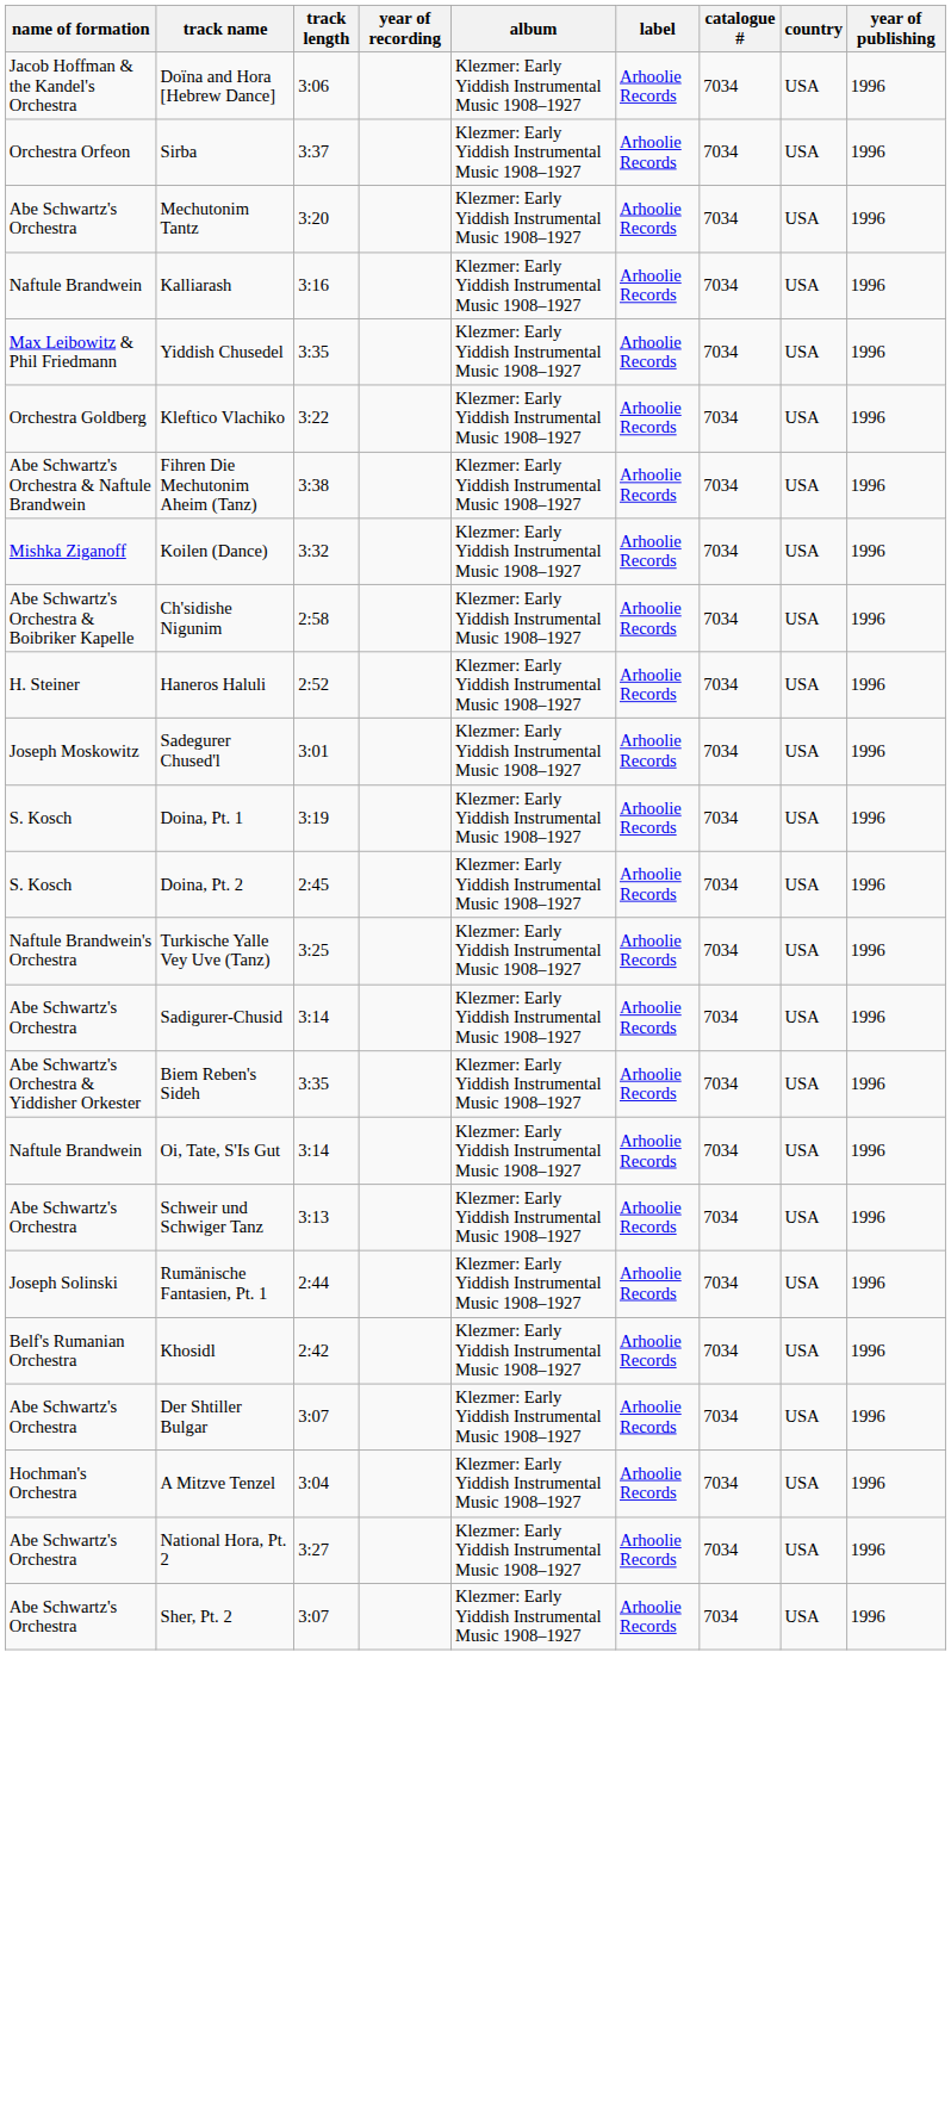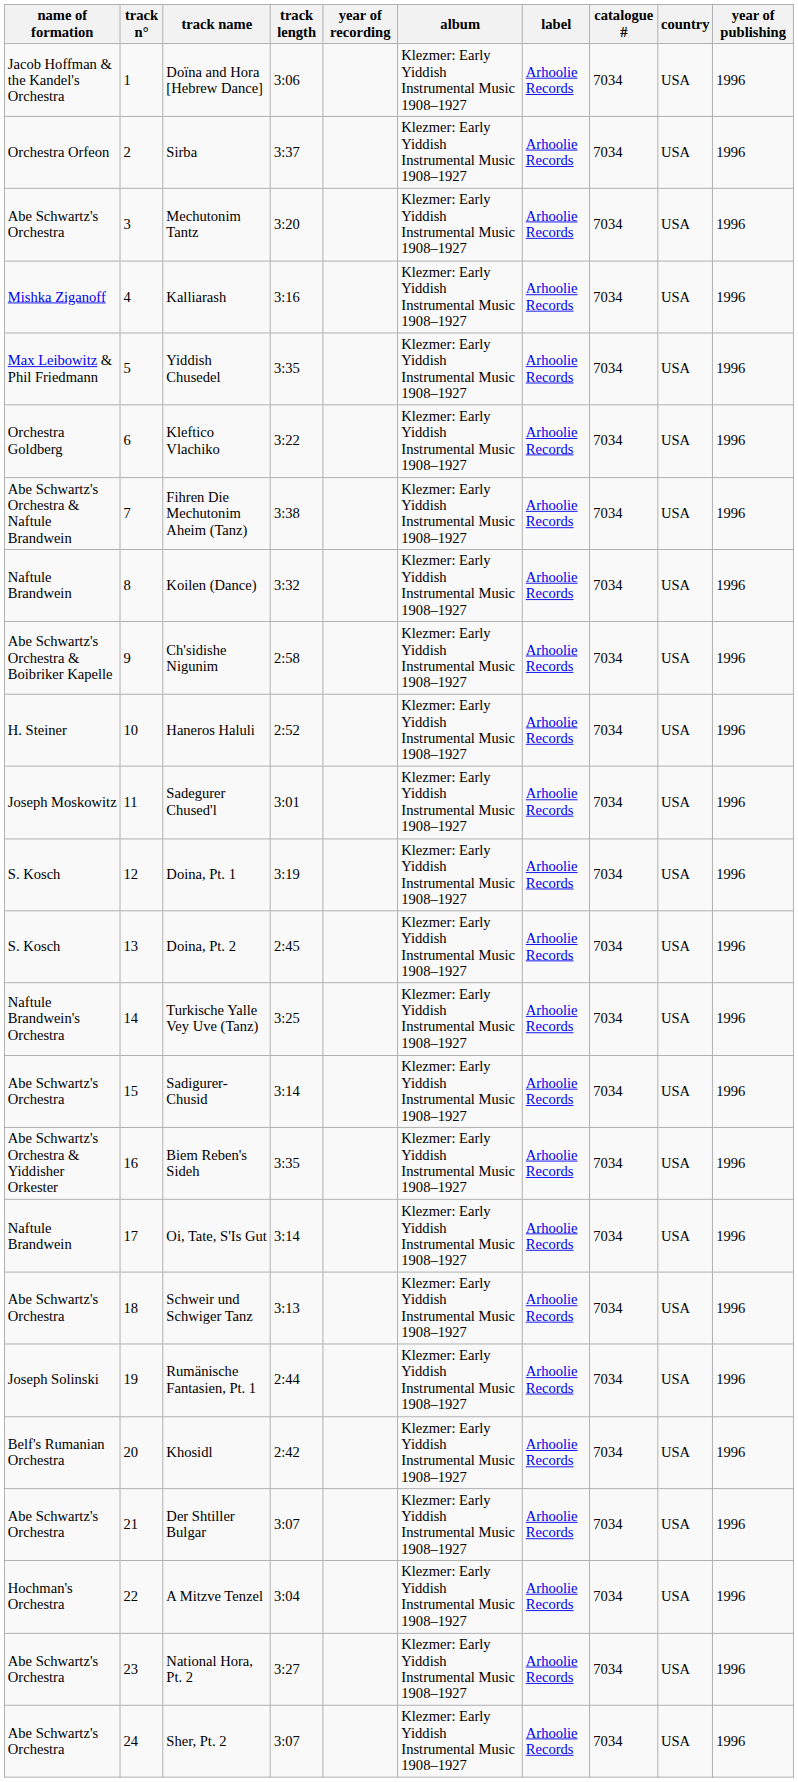 <table class="wikitable">
 <tr>
 <th>name of formation</th>
+<th>track n°</th>
 <th>track name</th>
 <th>track length</th>
 <th>year of recording</th>
 <th>album</th>
 <th>label</th>
 <th>catalogue #</th>
 <th>country</th>
 <th>year of publishing</th>
 </tr>
 <tr>
 <td>Jacob Hoffman & the Kandel's Orchestra</td>
+<td>1</td>
 <td>Doïna and Hora [Hebrew Dance]</td>
 <td>3:06</td>
 <td></td>
 <td>Klezmer: Early Yiddish Instrumental Music 1908–1927</td>
 <td><a href='#'>Arhoolie Records</a></td>
 <td>7034</td>
 <td>USA</td>
 <td>1996</td>
 </tr>
 <tr>
 <td>Orchestra Orfeon</td>
+<td>2</td>
 <td>Sirba</td>
 <td>3:37</td>
 <td></td>
 <td>Klezmer: Early Yiddish Instrumental Music 1908–1927</td>
 <td><a href='#'>Arhoolie Records</a></td>
 <td>7034</td>
 <td>USA</td>
 <td>1996</td>
 </tr>
 <tr>
 <td>Abe Schwartz's Orchestra</td>
+<td>3</td>
 <td>Mechutonim Tantz</td>
 <td>3:20</td>
 <td></td>
 <td>Klezmer: Early Yiddish Instrumental Music 1908–1927</td>
 <td><a href='#'>Arhoolie Records</a></td>
 <td>7034</td>
 <td>USA</td>
 <td>1996</td>
 </tr>
 <tr>
-<td>Naftule Brandwein</td>
+<td><a href='#'>Mishka Ziganoff</a></td>
+<td>4</td>
 <td>Kalliarash</td>
 <td>3:16</td>
 <td></td>
 <td>Klezmer: Early Yiddish Instrumental Music 1908–1927</td>
 <td><a href='#'>Arhoolie Records</a></td>
 <td>7034</td>
 <td>USA</td>
 <td>1996</td>
 </tr>
 <tr>
 <td><a href='#'>Max Leibowitz</a> & Phil Friedmann</td>
+<td>5</td>
 <td>Yiddish Chusedel</td>
 <td>3:35</td>
 <td></td>
 <td>Klezmer: Early Yiddish Instrumental Music 1908–1927</td>
 <td><a href='#'>Arhoolie Records</a></td>
 <td>7034</td>
 <td>USA</td>
 <td>1996</td>
 </tr>
 <tr>
 <td>Orchestra Goldberg</td>
+<td>6</td>
 <td>Kleftico Vlachiko</td>
 <td>3:22</td>
 <td></td>
 <td>Klezmer: Early Yiddish Instrumental Music 1908–1927</td>
 <td><a href='#'>Arhoolie Records</a></td>
 <td>7034</td>
 <td>USA</td>
 <td>1996</td>
 </tr>
 <tr>
 <td>Abe Schwartz's Orchestra & Naftule Brandwein</td>
+<td>7</td>
 <td>Fihren Die Mechutonim Aheim (Tanz)</td>
 <td>3:38</td>
 <td></td>
 <td>Klezmer: Early Yiddish Instrumental Music 1908–1927</td>
 <td><a href='#'>Arhoolie Records</a></td>
 <td>7034</td>
 <td>USA</td>
 <td>1996</td>
 </tr>
 <tr>
-<td><a href='#'>Mishka Ziganoff</a></td>
+<td>Naftule Brandwein</td>
+<td>8</td>
 <td>Koilen (Dance)</td>
 <td>3:32</td>
 <td></td>
 <td>Klezmer: Early Yiddish Instrumental Music 1908–1927</td>
 <td><a href='#'>Arhoolie Records</a></td>
 <td>7034</td>
 <td>USA</td>
 <td>1996</td>
 </tr>
 <tr>
 <td>Abe Schwartz's Orchestra & Boibriker Kapelle</td>
+<td>9</td>
 <td>Ch'sidishe Nigunim</td>
 <td>2:58</td>
 <td></td>
 <td>Klezmer: Early Yiddish Instrumental Music 1908–1927</td>
 <td><a href='#'>Arhoolie Records</a></td>
 <td>7034</td>
 <td>USA</td>
 <td>1996</td>
 </tr>
 <tr>
 <td>H. Steiner</td>
+<td>10</td>
 <td>Haneros Haluli</td>
 <td>2:52</td>
 <td></td>
 <td>Klezmer: Early Yiddish Instrumental Music 1908–1927</td>
 <td><a href='#'>Arhoolie Records</a></td>
 <td>7034</td>
 <td>USA</td>
 <td>1996</td>
 </tr>
 <tr>
 <td>Joseph Moskowitz</td>
+<td>11</td>
 <td>Sadegurer Chused'l</td>
 <td>3:01</td>
 <td></td>
 <td>Klezmer: Early Yiddish Instrumental Music 1908–1927</td>
 <td><a href='#'>Arhoolie Records</a></td>
 <td>7034</td>
 <td>USA</td>
 <td>1996</td>
 </tr>
 <tr>
 <td>S. Kosch</td>
+<td>12</td>
 <td>Doina, Pt. 1</td>
 <td>3:19</td>
 <td></td>
 <td>Klezmer: Early Yiddish Instrumental Music 1908–1927</td>
 <td><a href='#'>Arhoolie Records</a></td>
 <td>7034</td>
 <td>USA</td>
 <td>1996</td>
 </tr>
 <tr>
 <td>S. Kosch</td>
+<td>13</td>
 <td>Doina, Pt. 2</td>
 <td>2:45</td>
 <td></td>
 <td>Klezmer: Early Yiddish Instrumental Music 1908–1927</td>
 <td><a href='#'>Arhoolie Records</a></td>
 <td>7034</td>
 <td>USA</td>
 <td>1996</td>
 </tr>
 <tr>
 <td>Naftule Brandwein's Orchestra</td>
+<td>14</td>
 <td>Turkische Yalle Vey Uve (Tanz)</td>
 <td>3:25</td>
 <td></td>
 <td>Klezmer: Early Yiddish Instrumental Music 1908–1927</td>
 <td><a href='#'>Arhoolie Records</a></td>
 <td>7034</td>
 <td>USA</td>
 <td>1996</td>
 </tr>
 <tr>
 <td>Abe Schwartz's Orchestra</td>
+<td>15</td>
 <td>Sadigurer-Chusid</td>
 <td>3:14</td>
 <td></td>
 <td>Klezmer: Early Yiddish Instrumental Music 1908–1927</td>
 <td><a href='#'>Arhoolie Records</a></td>
 <td>7034</td>
 <td>USA</td>
 <td>1996</td>
 </tr>
 <tr>
 <td>Abe Schwartz's Orchestra & Yiddisher Orkester</td>
+<td>16</td>
 <td>Biem Reben's Sideh</td>
 <td>3:35</td>
 <td></td>
 <td>Klezmer: Early Yiddish Instrumental Music 1908–1927</td>
 <td><a href='#'>Arhoolie Records</a></td>
 <td>7034</td>
 <td>USA</td>
 <td>1996</td>
 </tr>
 <tr>
 <td>Naftule Brandwein</td>
+<td>17</td>
 <td>Oi, Tate, S'Is Gut</td>
 <td>3:14</td>
 <td></td>
 <td>Klezmer: Early Yiddish Instrumental Music 1908–1927</td>
 <td><a href='#'>Arhoolie Records</a></td>
 <td>7034</td>
 <td>USA</td>
 <td>1996</td>
 </tr>
 <tr>
 <td>Abe Schwartz's Orchestra</td>
+<td>18</td>
 <td>Schweir und Schwiger Tanz</td>
 <td>3:13</td>
 <td></td>
 <td>Klezmer: Early Yiddish Instrumental Music 1908–1927</td>
 <td><a href='#'>Arhoolie Records</a></td>
 <td>7034</td>
 <td>USA</td>
 <td>1996</td>
 </tr>
 <tr>
 <td>Joseph Solinski</td>
+<td>19</td>
 <td>Rumänische Fantasien, Pt. 1</td>
 <td>2:44</td>
 <td></td>
 <td>Klezmer: Early Yiddish Instrumental Music 1908–1927</td>
 <td><a href='#'>Arhoolie Records</a></td>
 <td>7034</td>
 <td>USA</td>
 <td>1996</td>
 </tr>
 <tr>
 <td>Belf's Rumanian Orchestra</td>
+<td>20</td>
 <td>Khosidl</td>
 <td>2:42</td>
 <td></td>
 <td>Klezmer: Early Yiddish Instrumental Music 1908–1927</td>
 <td><a href='#'>Arhoolie Records</a></td>
 <td>7034</td>
 <td>USA</td>
 <td>1996</td>
 </tr>
 <tr>
 <td>Abe Schwartz's Orchestra</td>
+<td>21</td>
 <td>Der Shtiller Bulgar</td>
 <td>3:07</td>
 <td></td>
 <td>Klezmer: Early Yiddish Instrumental Music 1908–1927</td>
 <td><a href='#'>Arhoolie Records</a></td>
 <td>7034</td>
 <td>USA</td>
 <td>1996</td>
 </tr>
 <tr>
 <td>Hochman's Orchestra</td>
+<td>22</td>
 <td>A Mitzve Tenzel</td>
 <td>3:04</td>
 <td></td>
 <td>Klezmer: Early Yiddish Instrumental Music 1908–1927</td>
 <td><a href='#'>Arhoolie Records</a></td>
 <td>7034</td>
 <td>USA</td>
 <td>1996</td>
 </tr>
 <tr>
 <td>Abe Schwartz's Orchestra</td>
+<td>23</td>
 <td>National Hora, Pt. 2</td>
 <td>3:27</td>
 <td></td>
 <td>Klezmer: Early Yiddish Instrumental Music 1908–1927</td>
 <td><a href='#'>Arhoolie Records</a></td>
 <td>7034</td>
 <td>USA</td>
 <td>1996</td>
 </tr>
 <tr>
 <td>Abe Schwartz's Orchestra</td>
+<td>24</td>
 <td>Sher, Pt. 2</td>
 <td>3:07</td>
 <td></td>
 <td>Klezmer: Early Yiddish Instrumental Music 1908–1927</td>
 <td><a href='#'>Arhoolie Records</a></td>
 <td>7034</td>
 <td>USA</td>
 <td>1996</td>
 </tr>
 </table>
